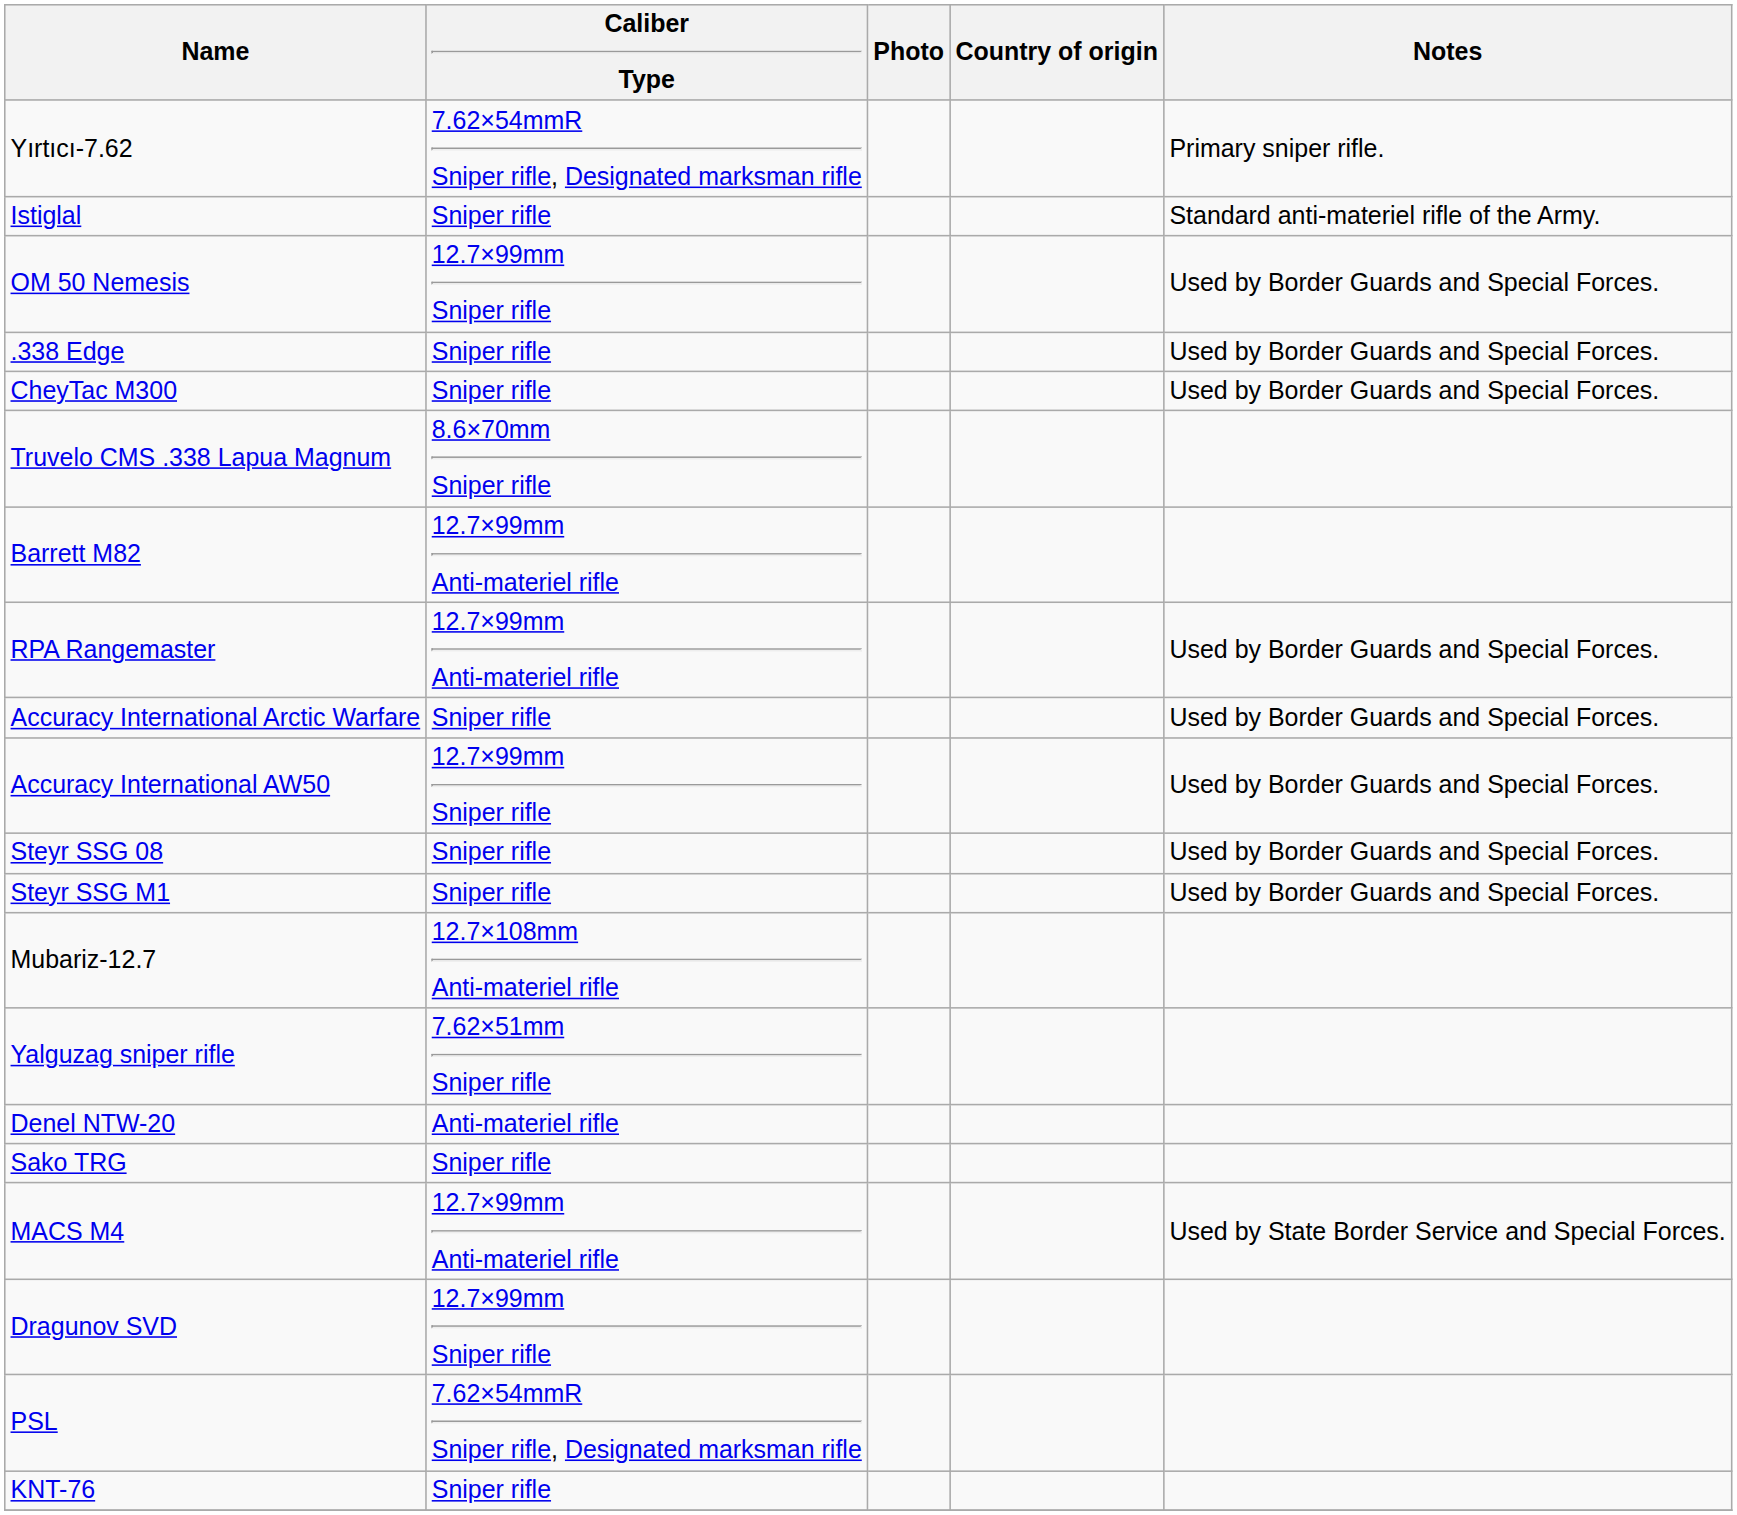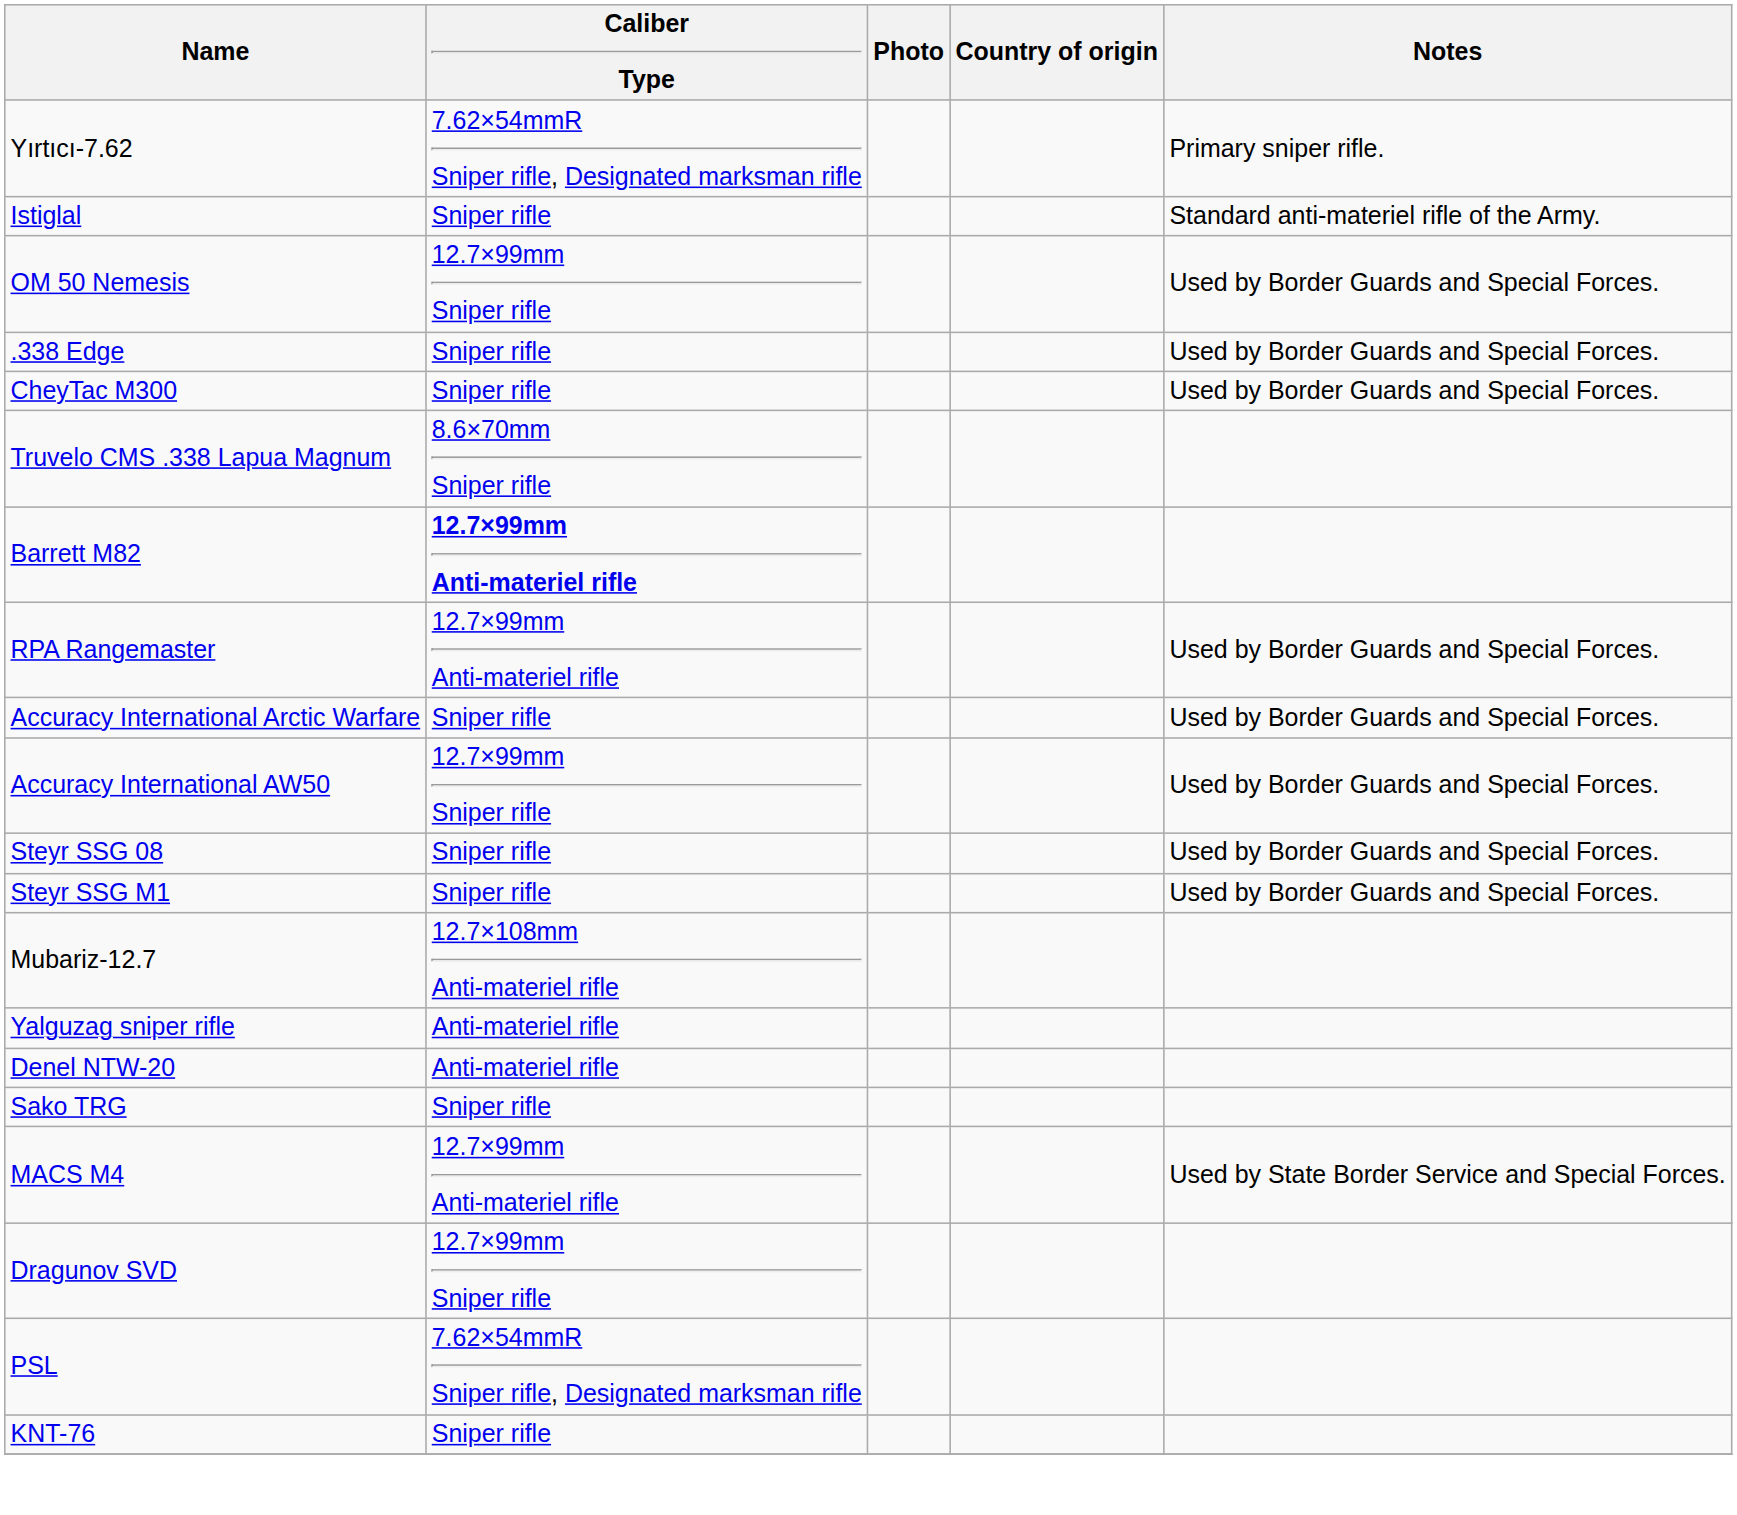 <table class="wikitable">
 <tr>
 <th style="text-align:center;">Name</th>
 <th style="text-align:center;">Caliber<hr>Type</th>
 <th style="text-align:center;">Photo</th>
 <th style="text-align:center;">Country of origin</th>
 <th style="text-align:center;">Notes</th>
 </tr>
 <tr>
 <td>Yırtıcı-7.62</td>
 <td><a href='#'>7.62×54mmR</a><hr><a href='#'>Sniper rifle</a>, <a href='#'>Designated marksman rifle</a></td>
 <td></td>
 <td></td>
 <td>Primary sniper rifle.</td>
 </tr>
 <tr>
 <td><a href='#'>Istiglal</a></td>
 <td><a href='#'>Sniper rifle</a></td>
 <td></td>
 <td></td>
 <td>Standard anti-materiel rifle of the Army.</td>
 </tr>
 <tr>
 <td><a href='#'>OM 50 Nemesis</a></td>
 <td><a href='#'>12.7×99mm</a><hr><a href='#'>Sniper rifle</a></td>
 <td></td>
 <td></td>
 <td>Used by Border Guards and Special Forces.</td>
 </tr>
 <tr>
 <td><a href='#'>.338 Edge</a></td>
 <td><a href='#'>Sniper rifle</a></td>
 <td></td>
 <td></td>
 <td>Used by Border Guards and Special Forces.</td>
 </tr>
 <tr>
 <td><a href='#'>CheyTac M300</a></td>
 <td><a href='#'>Sniper rifle</a></td>
 <td></td>
 <td></td>
 <td>Used by Border Guards and Special Forces.</td>
 </tr>
 <tr>
 <td><a href='#'>Truvelo CMS .338 Lapua Magnum</a></td>
 <td><a href='#'>8.6×70mm</a><hr><a href='#'>Sniper rifle</a></td>
 <td></td>
 <td></td>
 <td></td>
 </tr>
 <tr>
 <td><a href='#'>Barrett M82</a></td>
-<td><a href='#'>12.7×99mm</a><hr><a href='#'>Anti-materiel rifle</a></td>
+<td><strong><a href='#'>12.7×99mm</a><hr><a href='#'>Anti-materiel rifle</a></strong></td>
 <td></td>
 <td></td>
 <td></td>
 </tr>
 <tr>
 <td><a href='#'>RPA Rangemaster</a></td>
 <td><a href='#'>12.7×99mm</a><hr><a href='#'>Anti-materiel rifle</a></td>
 <td></td>
 <td></td>
 <td>Used by Border Guards and Special Forces.</td>
 </tr>
 <tr>
 <td><a href='#'>Accuracy International Arctic Warfare</a></td>
 <td><a href='#'>Sniper rifle</a></td>
 <td></td>
 <td></td>
 <td>Used by Border Guards and Special Forces.</td>
 </tr>
 <tr>
 <td><a href='#'>Accuracy International AW50</a></td>
 <td><a href='#'>12.7×99mm</a><hr><a href='#'>Sniper rifle</a></td>
 <td></td>
 <td></td>
 <td>Used by Border Guards and Special Forces.</td>
 </tr>
 <tr>
 <td><a href='#'>Steyr SSG 08</a></td>
 <td><a href='#'>Sniper rifle</a></td>
 <td></td>
 <td></td>
 <td>Used by Border Guards and Special Forces.</td>
 </tr>
 <tr>
 <td><a href='#'>Steyr SSG M1</a></td>
 <td><a href='#'>Sniper rifle</a></td>
 <td></td>
 <td></td>
 <td>Used by Border Guards and Special Forces.</td>
 </tr>
 <tr>
 <td>Mubariz-12.7</td>
 <td><a href='#'>12.7×108mm</a><hr><a href='#'>Anti-materiel rifle</a></td>
 <td></td>
 <td></td>
 <td></td>
 </tr>
 <tr>
 <td><a href='#'>Yalguzag sniper rifle</a></td>
-<td><a href='#'>7.62×51mm</a><hr><a href='#'>Sniper rifle</a></td>
+<td><a href='#'>Anti-materiel rifle</a></td>
 <td></td>
 <td></td>
 <td></td>
 </tr>
 <tr>
 <td><a href='#'>Denel NTW-20</a></td>
 <td><a href='#'>Anti-materiel rifle</a></td>
 <td></td>
 <td></td>
 <td></td>
 </tr>
 <tr>
 <td><a href='#'>Sako TRG</a></td>
 <td><a href='#'>Sniper rifle</a></td>
 <td></td>
 <td></td>
 <td></td>
 </tr>
 <tr>
 <td><a href='#'>MACS M4</a></td>
 <td><a href='#'>12.7×99mm</a><hr><a href='#'>Anti-materiel rifle</a></td>
 <td></td>
 <td></td>
 <td>Used by State Border Service and Special Forces.</td>
 </tr>
 <tr>
 <td><a href='#'>Dragunov SVD</a></td>
 <td><a href='#'>12.7×99mm</a><hr><a href='#'>Sniper rifle</a></td>
 <td></td>
 <td></td>
 <td></td>
 </tr>
 <tr>
 <td><a href='#'>PSL</a></td>
 <td><a href='#'>7.62×54mmR</a><hr><a href='#'>Sniper rifle</a>, <a href='#'>Designated marksman rifle</a></td>
 <td></td>
 <td></td>
 <td></td>
 </tr>
 <tr>
 <td><a href='#'>KNT-76</a></td>
 <td><a href='#'>Sniper rifle</a></td>
 <td></td>
 <td></td>
 <td></td>
 </tr>
 <tr>
 </tr>
 </table>
